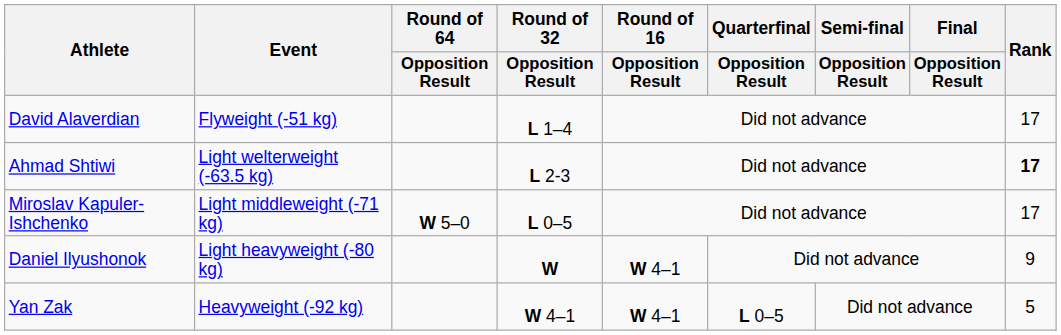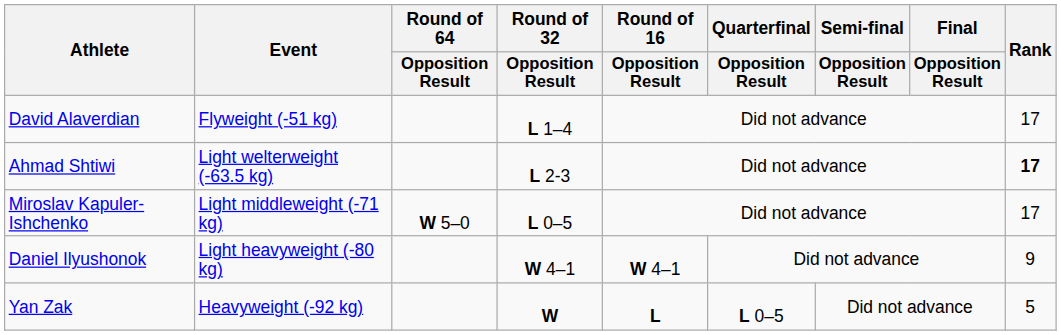 <table class=wikitable style=font-size:90%;text-align:center>
 <tr>
 <th rowspan=2>Athlete</th>
 <th rowspan=2>Event</th>
 <th>Round of 64</th>
 <th>Round of 32</th>
 <th>Round of 16</th>
 <th>Quarterfinal</th>
 <th>Semi-final</th>
 <th>Final</th>
 <th rowspan=2>Rank</th>
 </tr>
 <tr style=font-size:95%>
 <th>Opposition<br>Result</th>
 <th>Opposition<br>Result</th>
 <th>Opposition<br>Result</th>
 <th>Opposition<br>Result</th>
 <th>Opposition<br>Result</th>
 <th>Opposition<br>Result</th>
 </tr>
 <tr>
 <td align=left><a href='#'>David Alaverdian</a></td>
 <td align=left><a href='#'>Flyweight (-51 kg)</a></td>
 <td></td>
 <td><br><strong>L</strong> 1–4</td>
 <td colspan=4>Did not advance</td>
 <td>17</td>
 </tr>
 <tr>
 <td align=left><a href='#'>Ahmad Shtiwi</a></td>
 <td align=left><a href='#'>Light welterweight (-63.5 kg)</a></td>
 <td></td>
 <td><br><strong>L</strong> 2-3</td>
 <td colspan=4>Did not advance</td>
 <td><strong>17</strong></td>
 </tr>
 <tr>
 <td align=left><a href='#'>Miroslav Kapuler-Ishchenko</a></td>
 <td align=left><a href='#'>Light middleweight (-71 kg)</a></td>
 <td><br><strong>W</strong> 5–0</td>
 <td><br><strong>L</strong> 0–5</td>
 <td colspan=4>Did not advance</td>
 <td>17</td>
 </tr>
 <tr>
 <td align=left><a href='#'>Daniel Ilyushonok</a></td>
 <td align=left><a href='#'>Light heavyweight (-80 kg)</a></td>
 <td></td>
-<td><br><strong>W </strong></td>
+<td><br><strong>W</strong> 4–1</td>
 <td><br><strong>W</strong> 4–1</td>
 <td colspan=3>Did not advance</td>
 <td>9</td>
 </tr>
 <tr>
 <td align=left><a href='#'>Yan Zak</a></td>
 <td align=left><a href='#'>Heavyweight (-92 kg)</a></td>
 <td></td>
-<td><br><strong>W</strong> 4–1</td>
-<td><br><strong>W</strong> 4–1</td>
+<td><br><strong>W </strong></td>
+<td><br><strong>L</strong> </td>
 <td><br><strong>L</strong> 0–5</td>
 <td colspan=2>Did not advance</td>
 <td>5</td>
 </tr>
 </table>
